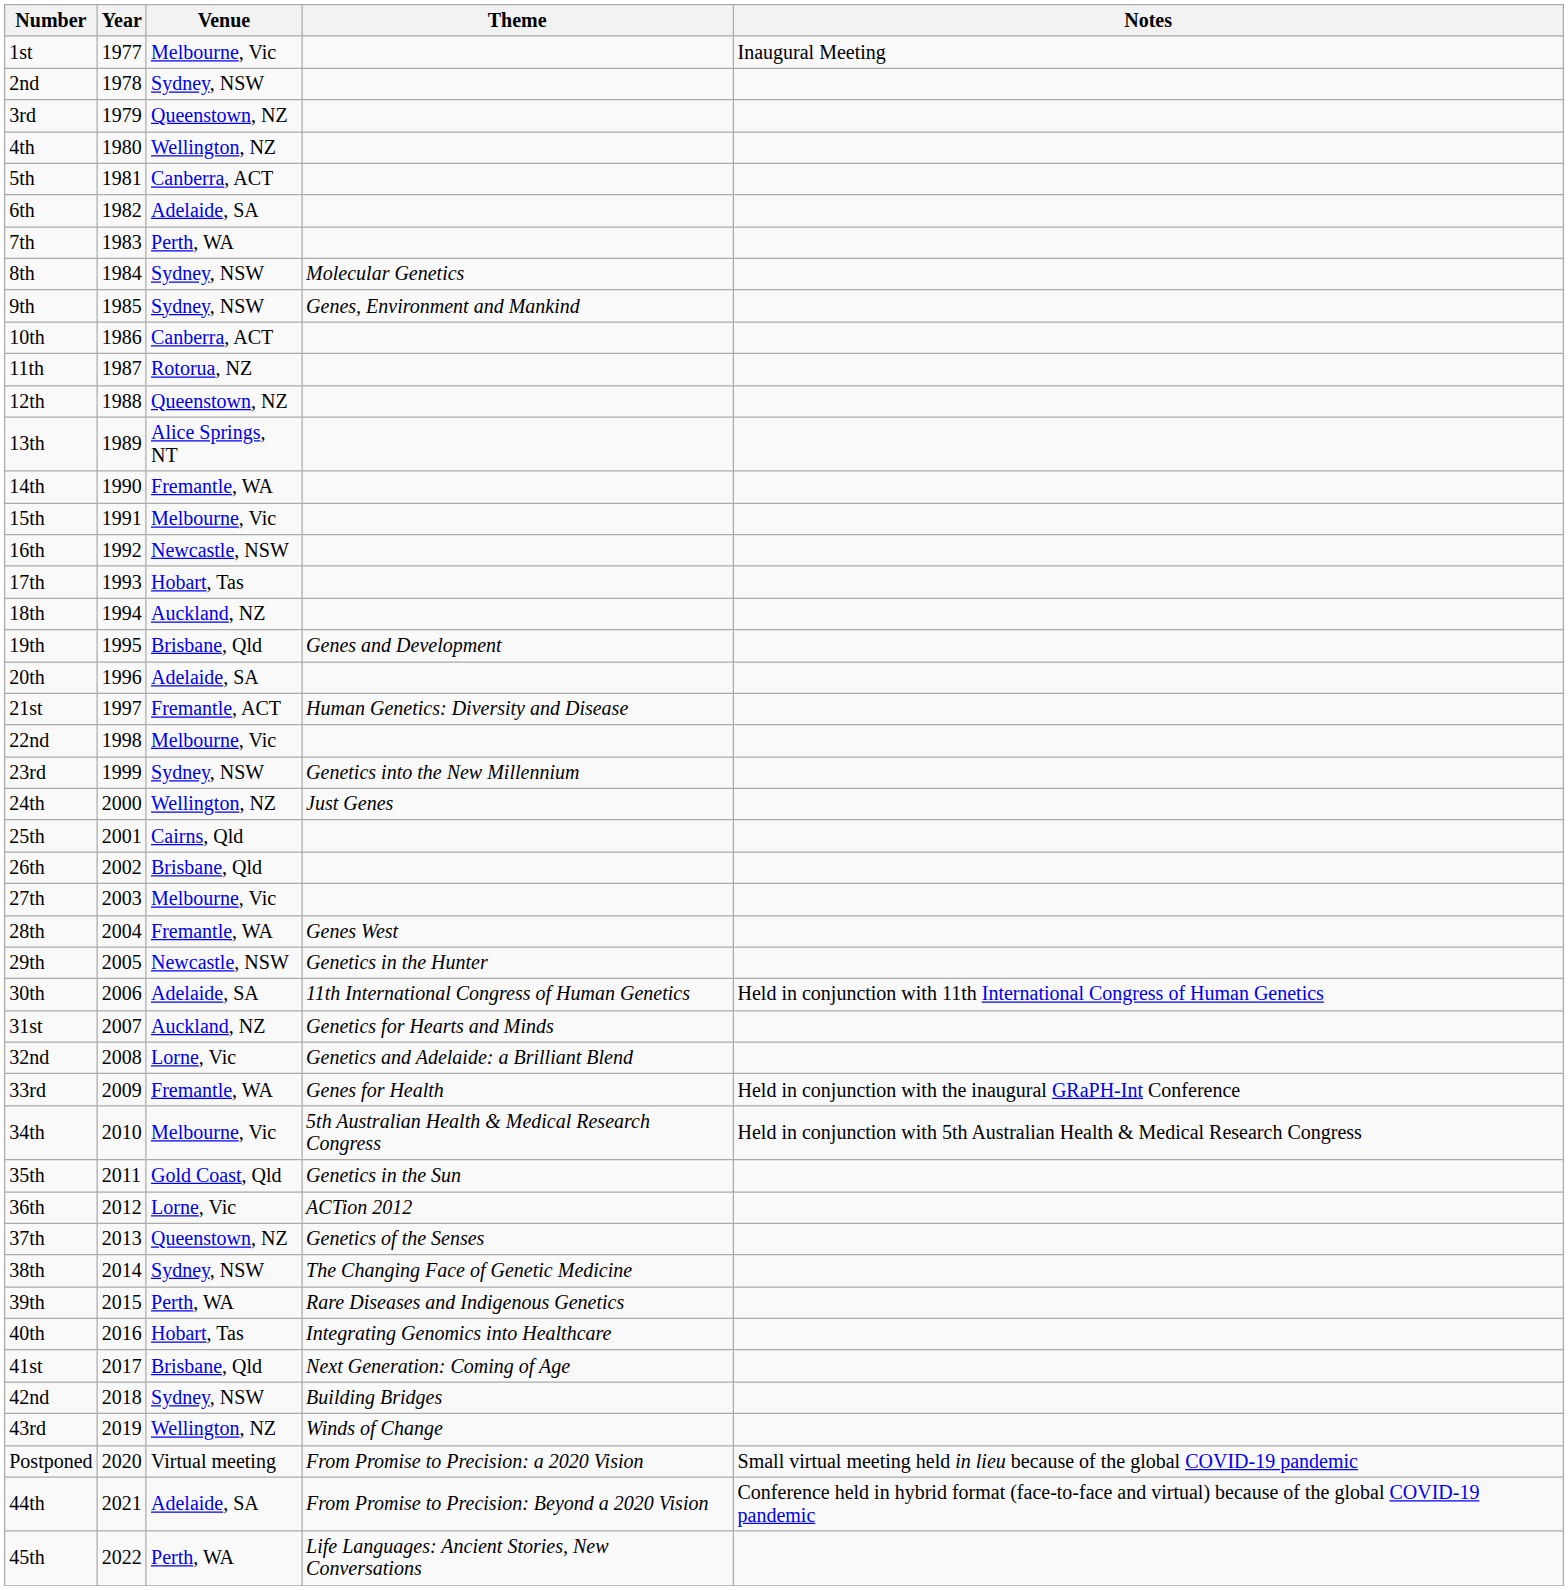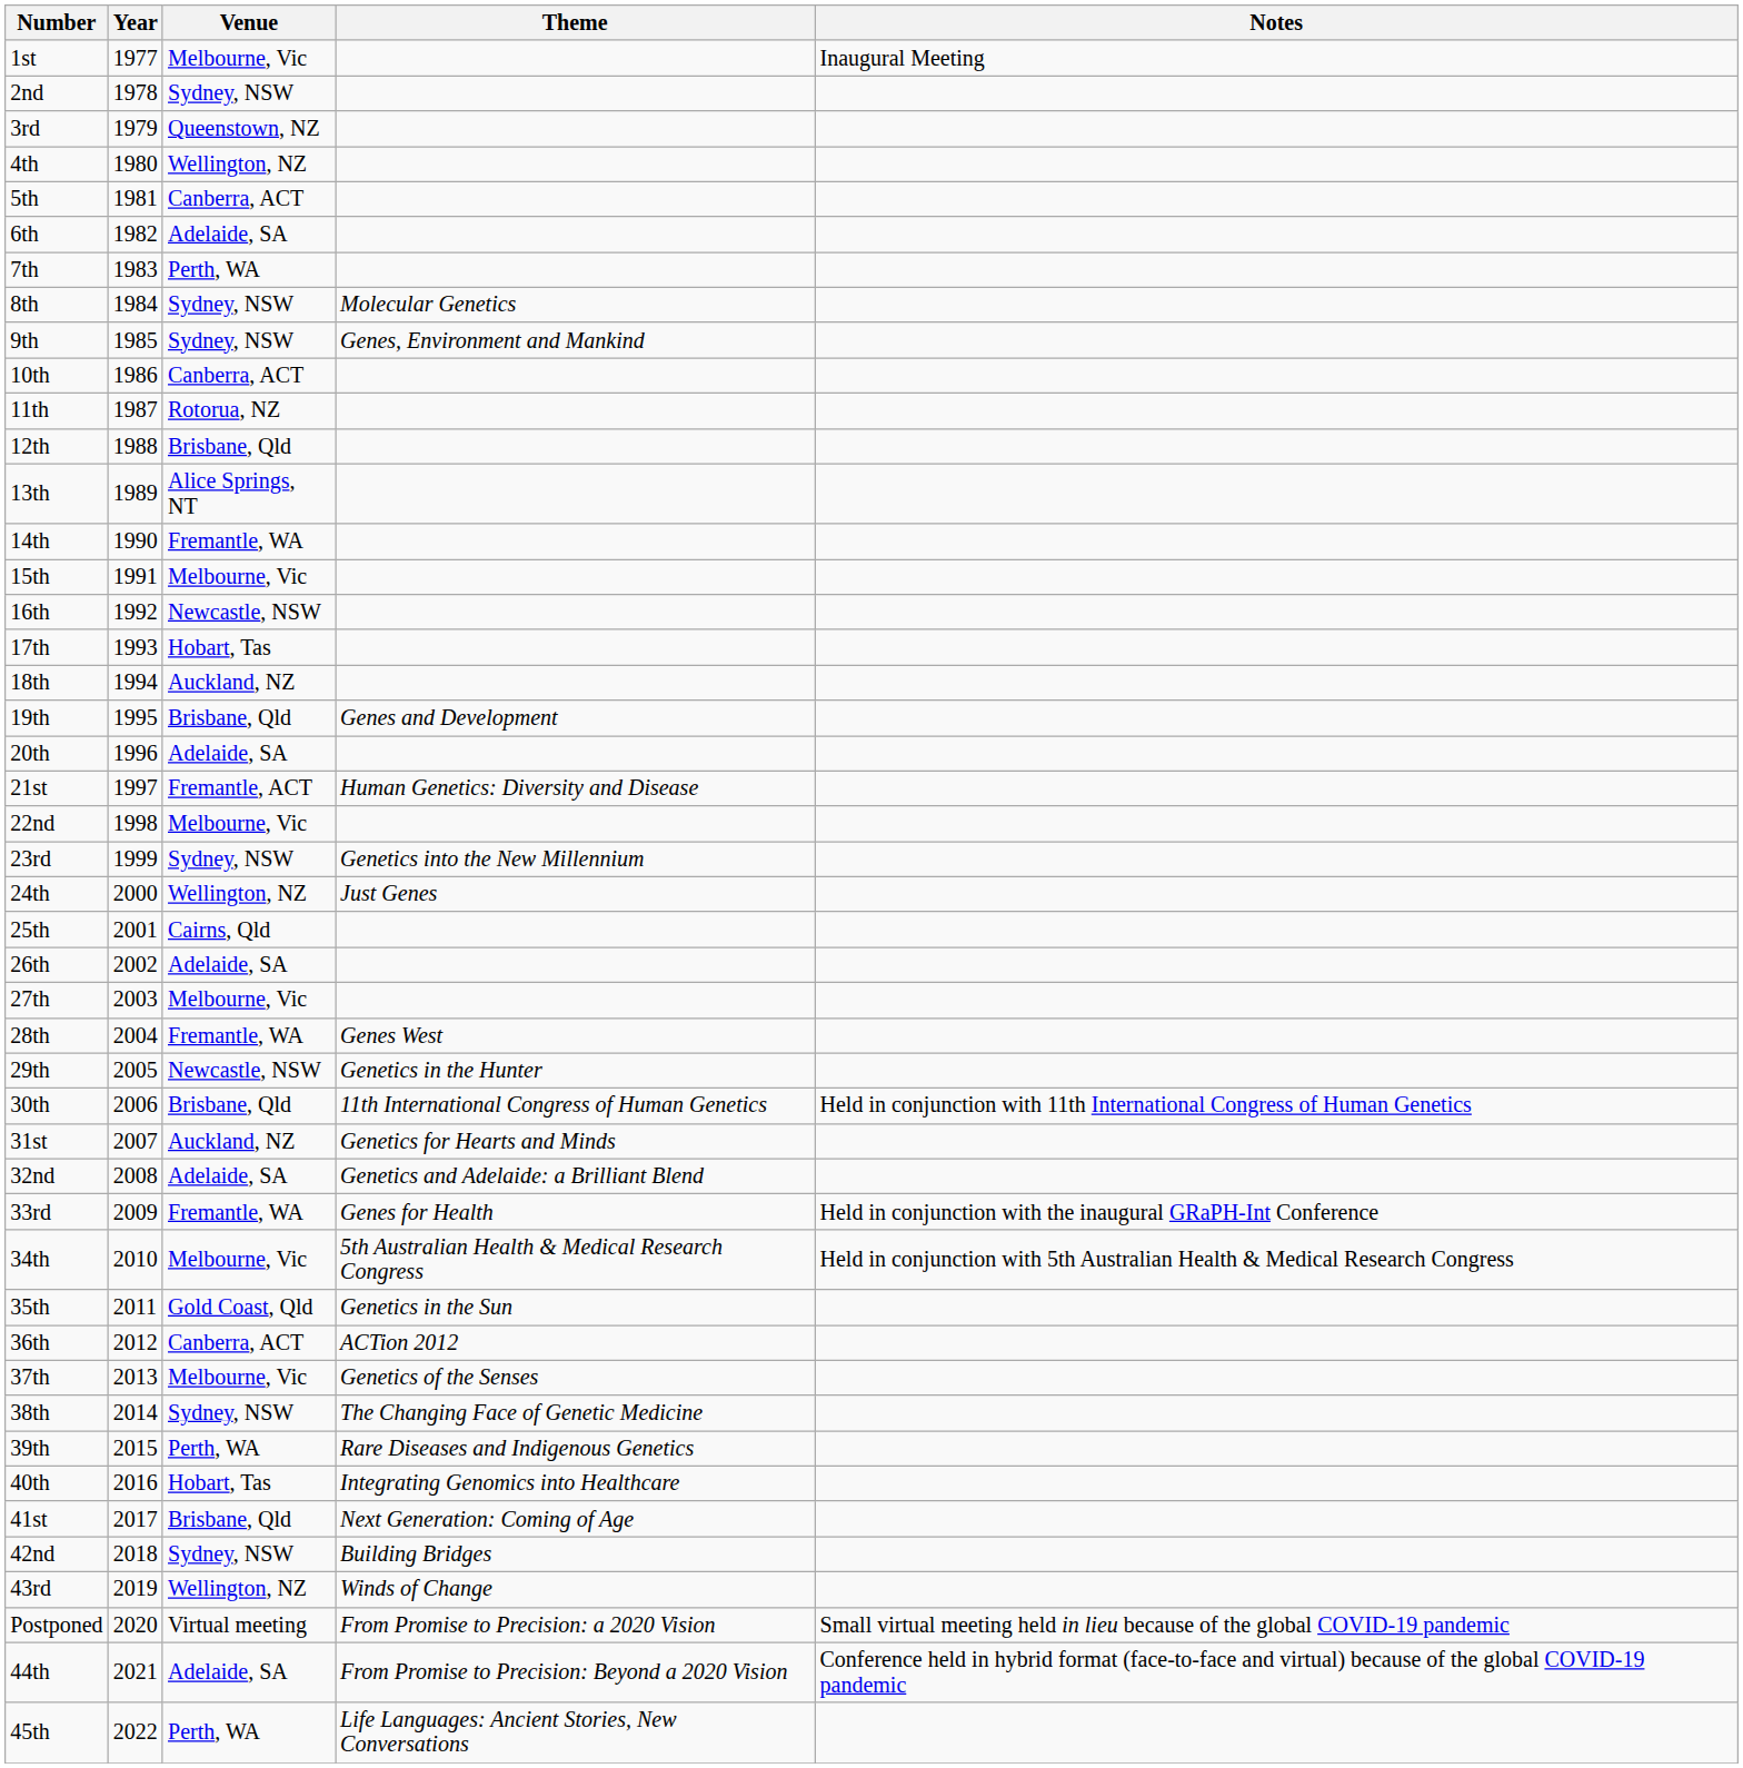 <table class="wikitable">
 <tr>
 <th>Number</th>
 <th>Year</th>
 <th>Venue</th>
 <th>Theme</th>
 <th>Notes</th>
 </tr>
 <tr>
 <td>1st</td>
 <td>1977</td>
 <td><a href='#'>Melbourne</a>, Vic</td>
 <td></td>
 <td>Inaugural Meeting</td>
 </tr>
 <tr>
 <td>2nd</td>
 <td>1978</td>
 <td><a href='#'>Sydney</a>, NSW</td>
 <td></td>
 <td></td>
 </tr>
 <tr>
 <td>3rd</td>
 <td>1979</td>
 <td><a href='#'>Queenstown</a>, NZ</td>
 <td></td>
 <td></td>
 </tr>
 <tr>
 <td>4th</td>
 <td>1980</td>
 <td><a href='#'>Wellington</a>, NZ</td>
 <td></td>
 <td></td>
 </tr>
 <tr>
 <td>5th</td>
 <td>1981</td>
 <td><a href='#'>Canberra</a>, ACT</td>
 <td></td>
 <td></td>
 </tr>
 <tr>
 <td>6th</td>
 <td>1982</td>
 <td><a href='#'>Adelaide</a>, SA</td>
 <td></td>
 <td></td>
 </tr>
 <tr>
 <td>7th</td>
 <td>1983</td>
 <td><a href='#'>Perth</a>, WA</td>
 <td></td>
 <td></td>
 </tr>
 <tr>
 <td>8th</td>
 <td>1984</td>
 <td><a href='#'>Sydney</a>, NSW</td>
 <td><em>Molecular Genetics</em></td>
 <td></td>
 </tr>
 <tr>
 <td>9th</td>
 <td>1985</td>
 <td><a href='#'>Sydney</a>, NSW</td>
 <td><em>Genes, Environment and Mankind</em></td>
 <td></td>
 </tr>
 <tr>
 <td>10th</td>
 <td>1986</td>
 <td><a href='#'>Canberra</a>, ACT</td>
 <td></td>
 <td></td>
 </tr>
 <tr>
 <td>11th</td>
 <td>1987</td>
 <td><a href='#'>Rotorua</a>, NZ</td>
 <td></td>
 <td></td>
 </tr>
 <tr>
 <td>12th</td>
 <td>1988</td>
-<td><a href='#'>Queenstown</a>, NZ</td>
+<td><a href='#'>Brisbane</a>, Qld</td>
 <td></td>
 <td></td>
 </tr>
 <tr>
 <td>13th</td>
 <td>1989</td>
 <td><a href='#'>Alice Springs</a>, NT</td>
 <td></td>
 <td></td>
 </tr>
 <tr>
 <td>14th</td>
 <td>1990</td>
 <td><a href='#'>Fremantle</a>, WA</td>
 <td></td>
 <td></td>
 </tr>
 <tr>
 <td>15th</td>
 <td>1991</td>
 <td><a href='#'>Melbourne</a>, Vic</td>
 <td></td>
 <td></td>
 </tr>
 <tr>
 <td>16th</td>
 <td>1992</td>
 <td><a href='#'>Newcastle</a>, NSW</td>
 <td></td>
 <td></td>
 </tr>
 <tr>
 <td>17th</td>
 <td>1993</td>
 <td><a href='#'>Hobart</a>, Tas</td>
 <td></td>
 <td></td>
 </tr>
 <tr>
 <td>18th</td>
 <td>1994</td>
 <td><a href='#'>Auckland</a>, NZ</td>
 <td></td>
 <td></td>
 </tr>
 <tr>
 <td>19th</td>
 <td>1995</td>
 <td><a href='#'>Brisbane</a>, Qld</td>
 <td><em>Genes and Development</em></td>
 <td></td>
 </tr>
 <tr>
 <td>20th</td>
 <td>1996</td>
 <td><a href='#'>Adelaide</a>, SA</td>
 <td></td>
 <td></td>
 </tr>
 <tr>
 <td>21st</td>
 <td>1997</td>
 <td><a href='#'>Fremantle</a>, ACT</td>
 <td><em>Human Genetics: Diversity and Disease</em></td>
 <td></td>
 </tr>
 <tr>
 <td>22nd</td>
 <td>1998</td>
 <td><a href='#'>Melbourne</a>, Vic</td>
 <td></td>
 <td></td>
 </tr>
 <tr>
 <td>23rd</td>
 <td>1999</td>
 <td><a href='#'>Sydney</a>, NSW</td>
 <td><em>Genetics into the New Millennium</em></td>
 <td></td>
 </tr>
 <tr>
 <td>24th</td>
 <td>2000</td>
 <td><a href='#'>Wellington</a>, NZ</td>
 <td><em>Just Genes</em></td>
 <td></td>
 </tr>
 <tr>
 <td>25th</td>
 <td>2001</td>
 <td><a href='#'>Cairns</a>, Qld</td>
 <td></td>
 <td></td>
 </tr>
 <tr>
 <td>26th</td>
 <td>2002</td>
-<td><a href='#'>Brisbane</a>, Qld</td>
+<td><a href='#'>Adelaide</a>, SA</td>
 <td></td>
 <td></td>
 </tr>
 <tr>
 <td>27th</td>
 <td>2003</td>
 <td><a href='#'>Melbourne</a>, Vic</td>
 <td></td>
 <td></td>
 </tr>
 <tr>
 <td>28th</td>
 <td>2004</td>
 <td><a href='#'>Fremantle</a>, WA</td>
 <td><em>Genes West</em></td>
 <td></td>
 </tr>
 <tr>
 <td>29th</td>
 <td>2005</td>
 <td><a href='#'>Newcastle</a>, NSW</td>
 <td><em>Genetics in the Hunter</em></td>
 <td></td>
 </tr>
 <tr>
 <td>30th</td>
 <td>2006</td>
-<td><a href='#'>Adelaide</a>, SA</td>
+<td><a href='#'>Brisbane</a>, Qld</td>
 <td><em>11th International Congress of Human Genetics</em></td>
 <td>Held in conjunction with 11th <a href='#'>International Congress of Human Genetics</a></td>
 </tr>
 <tr>
 <td>31st</td>
 <td>2007</td>
 <td><a href='#'>Auckland</a>, NZ</td>
 <td><em>Genetics for Hearts and Minds</em></td>
 <td></td>
 </tr>
 <tr>
 <td>32nd</td>
 <td>2008</td>
-<td><a href='#'>Lorne</a>, Vic</td>
+<td><a href='#'>Adelaide</a>, SA</td>
 <td><em>Genetics and Adelaide: a Brilliant Blend</em></td>
 <td></td>
 </tr>
 <tr>
 <td>33rd</td>
 <td>2009</td>
 <td><a href='#'>Fremantle</a>, WA</td>
 <td><em>Genes for Health</em></td>
 <td>Held in conjunction with the inaugural <a href='#'>GRaPH-Int</a> Conference </td>
 </tr>
 <tr>
 <td>34th</td>
 <td>2010</td>
 <td><a href='#'>Melbourne</a>, Vic</td>
 <td><em>5th Australian Health & Medical Research Congress</em></td>
 <td>Held in conjunction with 5th Australian Health & Medical Research Congress </td>
 </tr>
 <tr>
 <td>35th</td>
 <td>2011</td>
 <td><a href='#'>Gold Coast</a>, Qld</td>
 <td><em>Genetics in the Sun</em></td>
 <td></td>
 </tr>
 <tr>
 <td>36th</td>
 <td>2012</td>
-<td><a href='#'>Lorne</a>, Vic</td>
+<td><a href='#'>Canberra</a>, ACT</td>
 <td><em>ACTion 2012</em></td>
 <td></td>
 </tr>
 <tr>
 <td>37th</td>
 <td>2013</td>
-<td><a href='#'>Queenstown</a>, NZ</td>
+<td><a href='#'>Melbourne</a>, Vic</td>
 <td><em>Genetics of the Senses</em></td>
 <td></td>
 </tr>
 <tr>
 <td>38th</td>
 <td>2014</td>
 <td><a href='#'>Sydney</a>, NSW</td>
 <td><em>The Changing Face of Genetic Medicine</em></td>
 <td></td>
 </tr>
 <tr>
 <td>39th</td>
 <td>2015</td>
 <td><a href='#'>Perth</a>, WA</td>
 <td><em>Rare Diseases and Indigenous Genetics</em> </td>
 <td></td>
 </tr>
 <tr>
 <td>40th</td>
 <td>2016</td>
 <td><a href='#'>Hobart</a>, Tas</td>
 <td><em>Integrating Genomics into Healthcare</em> </td>
 <td></td>
 </tr>
 <tr>
 <td>41st</td>
 <td>2017</td>
 <td><a href='#'>Brisbane</a>, Qld</td>
 <td><em>Next Generation: Coming of Age</em> </td>
 <td></td>
 </tr>
 <tr>
 <td>42nd</td>
 <td>2018</td>
 <td><a href='#'>Sydney</a>, NSW</td>
 <td><em>Building Bridges</em> </td>
 <td></td>
 </tr>
 <tr>
 <td>43rd</td>
 <td>2019</td>
 <td><a href='#'>Wellington</a>, NZ</td>
 <td><em>Winds of Change</em> </td>
 <td></td>
 </tr>
 <tr>
 <td>Postponed</td>
 <td>2020</td>
 <td>Virtual meeting</td>
 <td><em>From Promise to Precision: a 2020 Vision</em></td>
 <td>Small virtual meeting held <em>in lieu</em> because of the global <a href='#'>COVID-19 pandemic</a></td>
 </tr>
 <tr>
 <td>44th</td>
 <td>2021</td>
 <td><a href='#'>Adelaide</a>, SA</td>
 <td><em>From Promise to Precision: Beyond a 2020 Vision</em> </td>
 <td>Conference held in hybrid format (face-to-face and virtual) because of the global <a href='#'>COVID-19 pandemic</a></td>
 </tr>
 <tr>
 <td>45th</td>
 <td>2022</td>
 <td><a href='#'>Perth</a>, WA</td>
 <td><em>Life Languages: Ancient Stories, New Conversations</em> </td>
 <td></td>
 </tr>
 </table>
